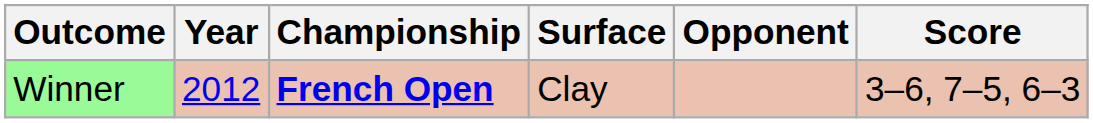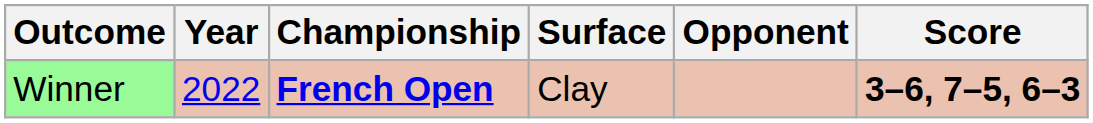 <table class="sortable wikitable">
 <tr>
 <th>Outcome</th>
 <th>Year</th>
 <th>Championship</th>
 <th>Surface</th>
 <th>Opponent</th>
 <th class="unsortable">Score</th>
 </tr>
 <tr style="background:#ebc2af;">
 <td style="background:#98fb98;">Winner</td>
-<td><a href='#'>2012</a></td>
+<td><a href='#'>2022</a></td>
 <td><strong><a href='#'>French Open</a></strong></td>
 <td>Clay</td>
 <td></td>
-<td>3–6, 7–5, 6–3</td>
+<td><strong>3–6, 7–5, 6–3</strong></td>
 </tr>
 </table>
